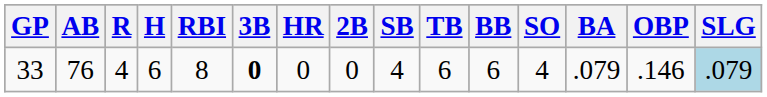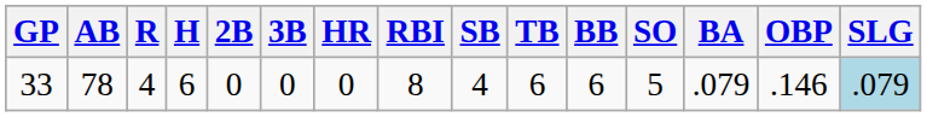 <table class="wikitable">
 <tr>
 <th><a href='#'>GP</a></th>
 <th><a href='#'>AB</a></th>
 <th><a href='#'>R</a></th>
 <th><a href='#'>H</a></th>
-<th><a href='#'>RBI</a></th>
+<th><a href='#'>2B</a></th>
 <th><a href='#'>3B</a></th>
 <th><a href='#'>HR</a></th>
-<th><a href='#'>2B</a></th>
+<th><a href='#'>RBI</a></th>
 <th><a href='#'>SB</a></th>
 <th><a href='#'>TB</a></th>
 <th><a href='#'>BB</a></th>
 <th><a href='#'>SO</a></th>
 <th><a href='#'>BA</a></th>
 <th><a href='#'>OBP</a></th>
 <th><a href='#'>SLG</a></th>
 </tr>
 <tr align=center>
 <td>33</td>
-<td>76</td>
+<td>78</td>
 <td>4</td>
 <td>6</td>
-<td>8</td>
-<td><strong>0</strong></td>
 <td>0</td>
 <td>0</td>
+<td>0</td>
+<td>8</td>
 <td>4</td>
 <td>6</td>
 <td>6</td>
-<td>4</td>
+<td>5</td>
 <td>.079</td>
 <td>.146</td>
 <td style="background: lightblue;">.079</td>
 </tr>
 </table>
